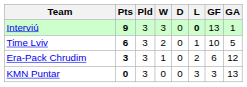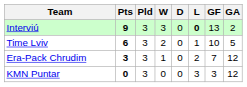 <table class="wikitable" style="text-align: center;">
 <tr>
 <th width="175">Team</th>
 <th width="20">Pts</th>
 <th width="20">Pld</th>
 <th width="20">W</th>
 <th width="20">D</th>
 <th width="20">L</th>
 <th width="20">GF</th>
 <th width="20">GA</th>
 </tr>
 <tr bgcolor="#ccffcc">
 <td align="left"> <a href='#'>Interviú</a></td>
 <td><strong>9</strong></td>
 <td>3</td>
 <td>3</td>
 <td>0</td>
 <td><strong>0</strong></td>
 <td>13</td>
-<td>1</td>
+<td>2</td>
 </tr>
 <tr bgcolor=ffffff>
 <td align="left"> <a href='#'>Time Lviv</a></td>
 <td><strong>6</strong></td>
 <td>3</td>
 <td>2</td>
 <td>0</td>
 <td>1</td>
 <td>10</td>
 <td>5</td>
 </tr>
 <tr bgcolor=ffffff>
 <td align="left"> <a href='#'>Era-Pack Chrudim</a></td>
 <td><strong>3</strong></td>
 <td>3</td>
 <td>1</td>
 <td>0</td>
 <td>2</td>
-<td>6</td>
+<td>7</td>
 <td>12</td>
 </tr>
 <tr bgcolor=ffffff>
 <td align="left"> <a href='#'>KMN Puntar</a></td>
 <td><strong>0</strong></td>
 <td>3</td>
 <td>0</td>
 <td>0</td>
 <td>3</td>
 <td>3</td>
-<td>13</td>
+<td>12</td>
 </tr>
 </table>
